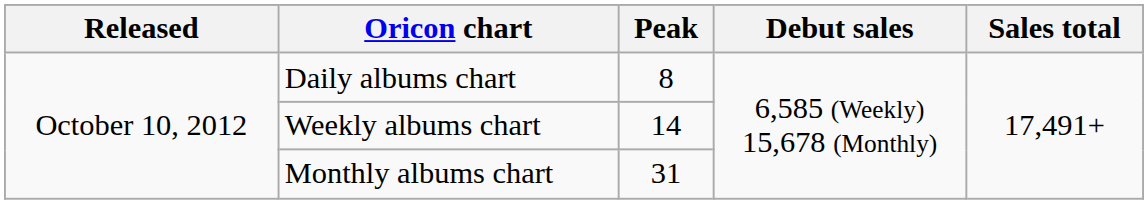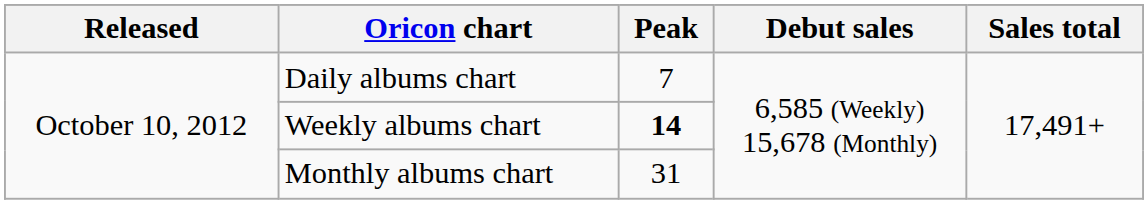 <table class="wikitable" style="width:600px;">
 <tr>
 <th style="text-align:center;">Released</th>
 <th style="text-align:center;"><a href='#'>Oricon</a> chart</th>
 <th style="text-align:center;">Peak</th>
 <th style="text-align:center;">Debut sales</th>
 <th style="text-align:center;">Sales total</th>
 </tr>
 <tr>
 <td rowspan="3" style="text-align:center;">October 10, 2012</td>
 <td align="left">Daily albums chart</td>
-<td style="text-align:center;">8</td>
+<td style="text-align:center;">7</td>
 <td rowspan="3" style="text-align:center;">6,585 <small>(Weekly)</small><br>15,678 <small>(Monthly)</small></td>
 <td rowspan="3" style="text-align:center;">17,491+</td>
 </tr>
 <tr>
 <td align="left">Weekly albums chart</td>
-<td style="text-align:center;">14</td>
+<td style="text-align:center;"><strong>14</strong></td>
 </tr>
 <tr>
 <td align="left">Monthly albums chart</td>
 <td style="text-align:center;">31</td>
 </tr>
 </table>
